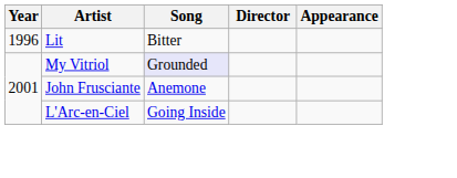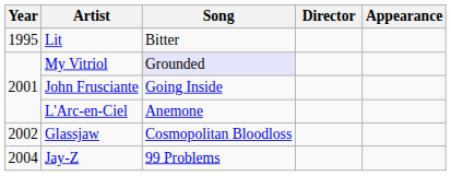 <table class="wikitable">
 <tr>
 <th>Year</th>
 <th>Artist</th>
 <th>Song</th>
 <th width="65">Director</th>
 <th width="65">Appearance</th>
 </tr>
 <tr>
-<td>1996</td>
+<td>1995</td>
 <td><a href='#'>Lit</a></td>
 <td>Bitter</td>
 <td></td>
 <td></td>
 </tr>
 <tr>
 <td rowspan="3">2001</td>
 <td><a href='#'>My Vitriol</a></td>
 <td style="background: lavender;">Grounded</td>
 <td></td>
 <td></td>
 </tr>
 <tr>
 <td><a href='#'>John Frusciante</a></td>
+<td><a href='#'>Going Inside</a></td>
+<td></td>
+<td></td>
+</tr>
+<tr>
+<td><a href='#'>L'Arc-en-Ciel</a></td>
 <td><a href='#'>Anemone</a></td>
 <td></td>
 <td></td>
 </tr>
 <tr>
-<td><a href='#'>L'Arc-en-Ciel</a></td>
-<td><a href='#'>Going Inside</a></td>
+<td>2002</td>
+<td><a href='#'>Glassjaw</a></td>
+<td><a href='#'>Cosmopolitan Bloodloss</a></td>
+<td></td>
+<td></td>
+</tr>
+<tr>
+<td>2004</td>
+<td><a href='#'>Jay-Z</a></td>
+<td><a href='#'>99 Problems</a></td>
 <td></td>
 <td></td>
 </tr>
 </table>
